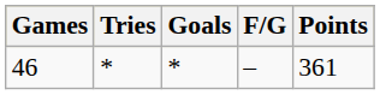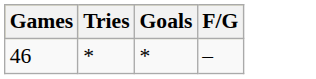 <table class="wikitable">
 <tr style="background:#bdb76b;">
 <th>Games</th>
 <th>Tries</th>
 <th>Goals</th>
 <th>F/G</th>
-<th>Points</th>
 </tr>
 <tr>
 <td>46</td>
 <td>*</td>
 <td>*</td>
 <td>–</td>
-<td>361</td>
 </tr>
 </table>
